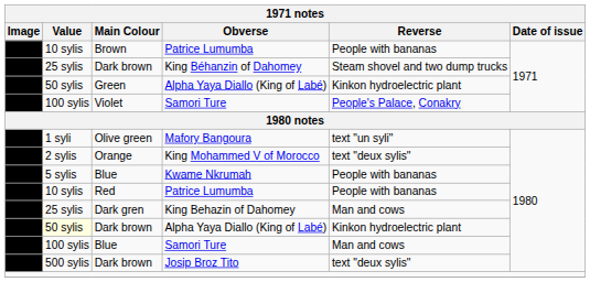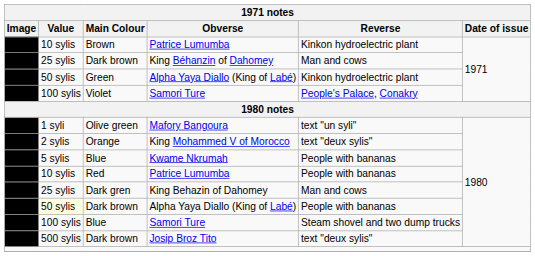 <table class="wikitable" style="font-size: 90%">
 <tr>
 <th colspan="6">1971 notes</th>
 </tr>
 <tr>
 <th>Image</th>
 <th>Value</th>
 <th>Main Colour</th>
 <th>Obverse</th>
 <th>Reverse</th>
 <th>Date of issue</th>
 </tr>
 <tr>
 <td align="center" bgcolor="#000000"></td>
 <td>10 sylis</td>
 <td>Brown</td>
 <td><a href='#'>Patrice Lumumba</a></td>
-<td>People with bananas</td>
+<td>Kinkon hydroelectric plant</td>
 <td rowspan=4>1971</td>
 </tr>
 <tr>
 <td align="center" bgcolor="#000000"></td>
 <td>25 sylis</td>
 <td>Dark brown</td>
 <td>King <a href='#'>Béhanzin</a> of <a href='#'>Dahomey</a></td>
-<td>Steam shovel and two dump trucks</td>
+<td>Man and cows</td>
 </tr>
 <tr>
 <td align="center" bgcolor="#000000"></td>
 <td>50 sylis</td>
 <td>Green</td>
 <td><a href='#'>Alpha Yaya Diallo</a> (King of <a href='#'>Labé</a>)</td>
 <td>Kinkon hydroelectric plant</td>
 </tr>
 <tr>
 <td align="center" bgcolor="#000000"></td>
 <td>100 sylis</td>
 <td>Violet</td>
 <td><a href='#'>Samori Ture</a></td>
 <td><a href='#'>People's Palace</a>, <a href='#'>Conakry</a></td>
 </tr>
 <tr>
 <th colspan="6">1980 notes</th>
 </tr>
 <tr>
 <td align="center" bgcolor="#000000"></td>
 <td>1 syli</td>
 <td>Olive green</td>
 <td><a href='#'>Mafory Bangoura</a></td>
 <td>text "un syli"</td>
 <td rowspan=8>1980</td>
 </tr>
 <tr>
 <td align="center" bgcolor="#000000"></td>
 <td>2 sylis</td>
 <td>Orange</td>
 <td>King <a href='#'>Mohammed V of Morocco</a></td>
 <td>text "deux sylis"</td>
 </tr>
 <tr>
 <td align="center" bgcolor="#000000"></td>
 <td>5 sylis</td>
 <td>Blue</td>
 <td><a href='#'>Kwame Nkrumah</a></td>
 <td>People with bananas</td>
 </tr>
 <tr>
 <td align="center" bgcolor="#000000"></td>
 <td>10 sylis</td>
 <td>Red</td>
 <td><a href='#'>Patrice Lumumba</a></td>
 <td>People with bananas</td>
 </tr>
 <tr>
 <td align="center" bgcolor="#000000"></td>
 <td>25 sylis</td>
 <td>Dark gren</td>
 <td>King Behazin of Dahomey</td>
 <td>Man and cows</td>
 </tr>
 <tr>
 <td align="center" bgcolor="#000000"></td>
 <td style="background: lightyellow;">50 sylis</td>
 <td>Dark brown</td>
 <td>Alpha Yaya Diallo (King of <a href='#'>Labé</a>)</td>
-<td>Kinkon hydroelectric plant</td>
+<td>People with bananas</td>
 </tr>
 <tr>
 <td align="center" bgcolor="#000000"></td>
 <td>100 sylis</td>
 <td>Blue</td>
 <td><a href='#'>Samori Ture</a></td>
-<td>Man and cows</td>
+<td>Steam shovel and two dump trucks</td>
 </tr>
 <tr>
 <td align="center" bgcolor="#000000"></td>
 <td>500 sylis</td>
 <td>Dark brown</td>
 <td><a href='#'>Josip Broz Tito</a></td>
 <td>text "deux sylis"</td>
 </tr>
 <tr>
 <td colspan="6"></td>
 </tr>
 <tr>
 </tr>
 </table>
